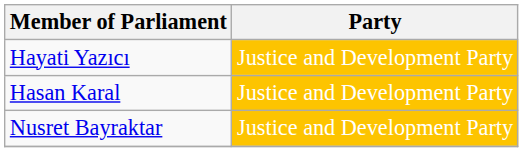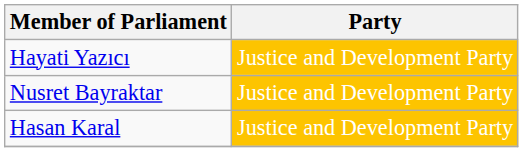 <table class="wikitable">
 <tr>
 <th>Member of Parliament</th>
 <th>Party</th>
 </tr>
 <tr>
 <td><a href='#'>Hayati Yazıcı</a></td>
 <td style="background:#FDC400; color:white">Justice and Development Party</td>
 </tr>
 <tr>
-<td><a href='#'>Hasan Karal</a></td>
+<td><a href='#'>Nusret Bayraktar</a></td>
 <td style="background:#FDC400; color:white">Justice and Development Party</td>
 </tr>
 <tr>
-<td><a href='#'>Nusret Bayraktar</a></td>
+<td><a href='#'>Hasan Karal</a></td>
 <td style="background:#FDC400; color:white">Justice and Development Party</td>
 </tr>
 <tr>
 </tr>
 </table>
